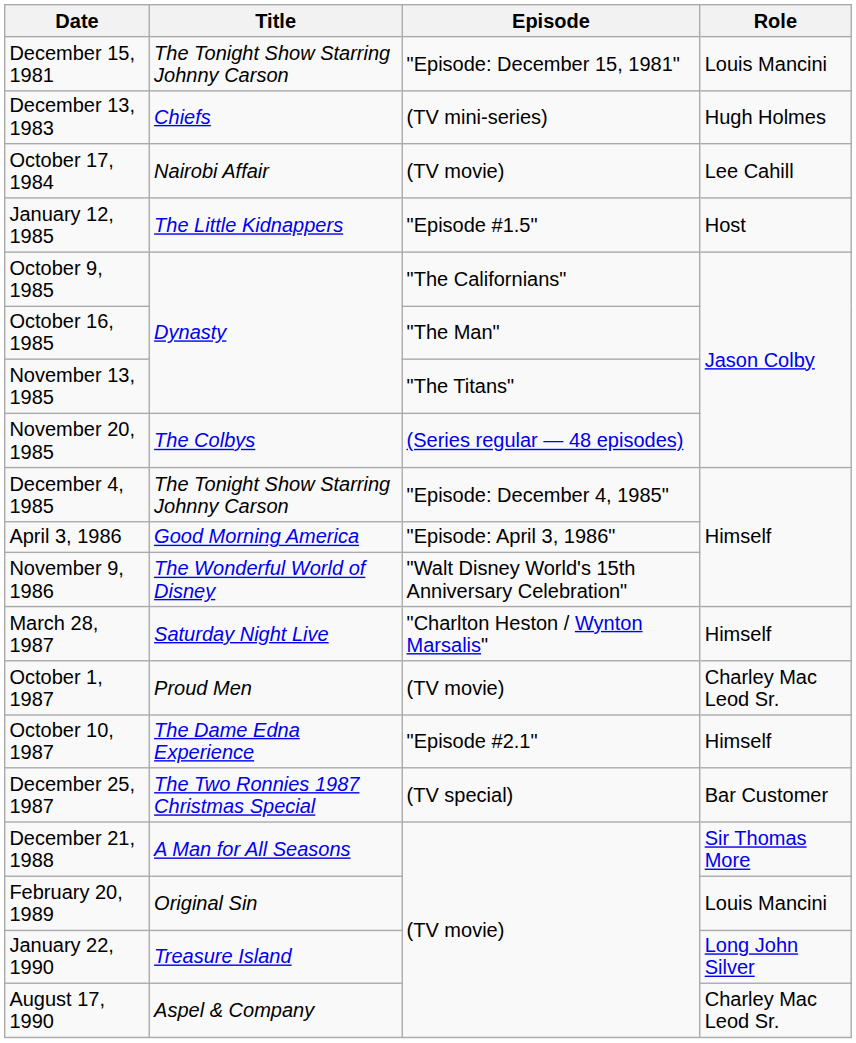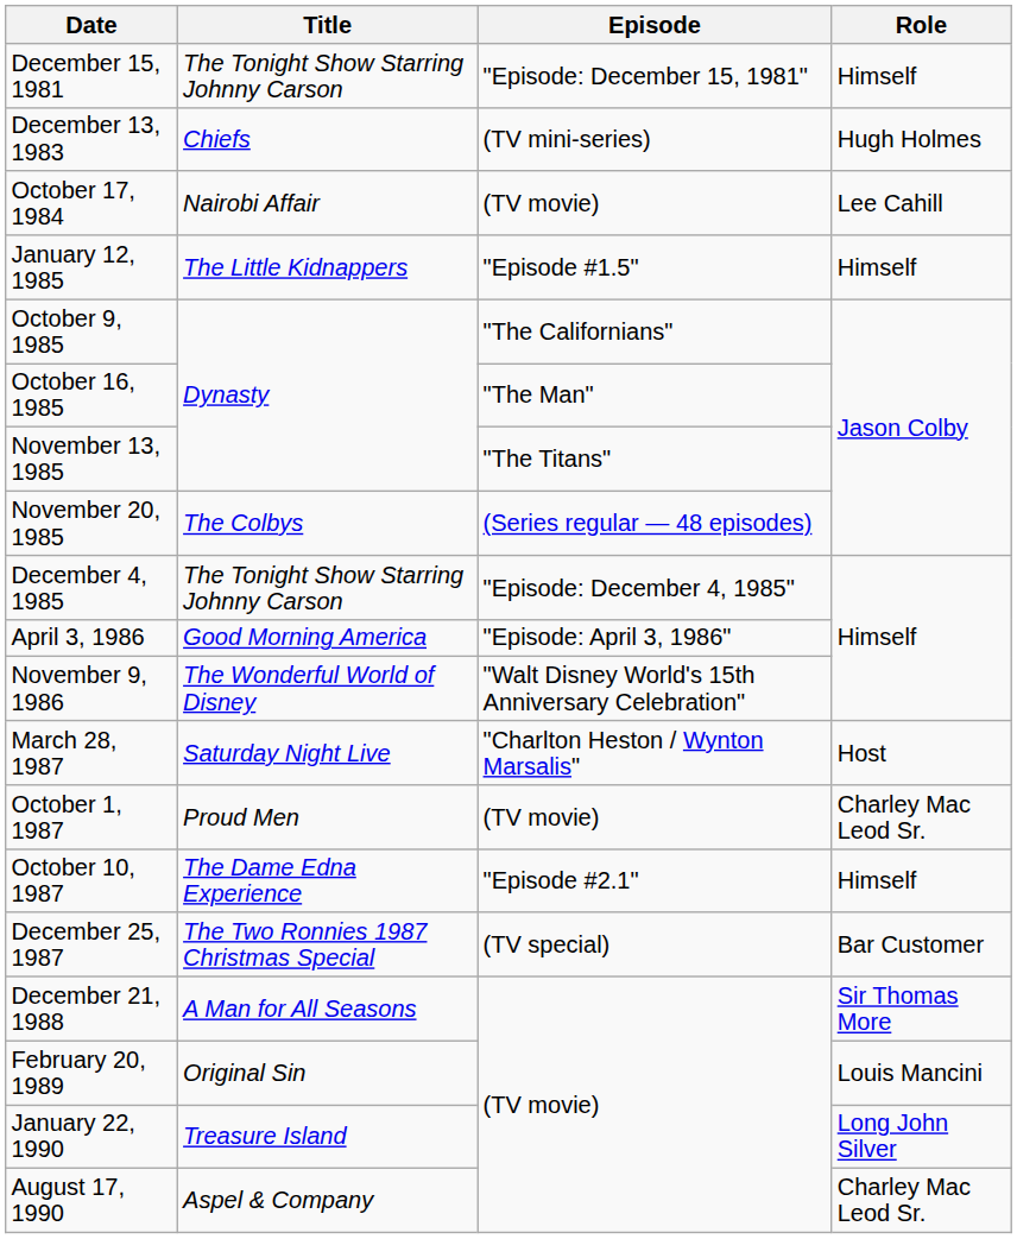 <table class="wikitable" style="font-size:90%;">
 <tr>
 <th>Date</th>
 <th>Title</th>
 <th>Episode</th>
 <th>Role</th>
 </tr>
 <tr>
 <td>December 15, 1981</td>
 <td><em>The Tonight Show Starring Johnny Carson</em></td>
 <td>"Episode: December 15, 1981"</td>
-<td>Louis Mancini</td>
+<td>Himself</td>
 </tr>
 <tr>
 <td>December 13, 1983</td>
 <td><em><a href='#'>Chiefs</a></em></td>
 <td>(TV mini-series)</td>
 <td>Hugh Holmes</td>
 </tr>
 <tr>
 <td>October 17, 1984</td>
 <td><em>Nairobi Affair</em></td>
 <td>(TV movie)</td>
 <td>Lee Cahill</td>
 </tr>
 <tr>
 <td>January 12, 1985</td>
 <td><em><a href='#'>The Little Kidnappers</a></em></td>
 <td>"Episode #1.5"</td>
-<td>Host</td>
+<td>Himself</td>
 </tr>
 <tr>
 <td>October 9, 1985</td>
 <td rowspan="3"><em><a href='#'>Dynasty</a></em></td>
 <td>"The Californians"</td>
 <td rowspan="4"><a href='#'>Jason Colby</a></td>
 </tr>
 <tr>
 <td>October 16, 1985</td>
 <td>"The Man"</td>
 </tr>
 <tr>
 <td>November 13, 1985</td>
 <td>"The Titans"</td>
 </tr>
 <tr>
 <td>November 20, 1985</td>
 <td><em><a href='#'>The Colbys</a></em></td>
 <td><a href='#'>(Series regular — 48 episodes)</a></td>
 </tr>
 <tr>
 <td>December 4, 1985</td>
 <td><em>The Tonight Show Starring Johnny Carson</em></td>
 <td>"Episode: December 4, 1985"</td>
 <td rowspan="3">Himself</td>
 </tr>
 <tr>
 <td>April 3, 1986</td>
 <td><em><a href='#'>Good Morning America</a></em></td>
 <td>"Episode: April 3, 1986"</td>
 </tr>
 <tr>
 <td>November 9, 1986</td>
 <td><em><a href='#'>The Wonderful World of Disney</a></em></td>
 <td>"Walt Disney World's 15th Anniversary Celebration"</td>
 </tr>
 <tr>
 <td>March 28, 1987</td>
 <td><em><a href='#'>Saturday Night Live</a></em></td>
 <td>"Charlton Heston / <a href='#'>Wynton Marsalis</a>"</td>
-<td>Himself</td>
+<td>Host</td>
 </tr>
 <tr>
 <td>October 1, 1987</td>
 <td><em>Proud Men</em></td>
 <td>(TV movie)</td>
 <td>Charley Mac Leod Sr.</td>
 </tr>
 <tr>
 <td>October 10, 1987</td>
 <td><em><a href='#'>The Dame Edna Experience</a></em></td>
 <td>"Episode #2.1"</td>
 <td>Himself</td>
 </tr>
 <tr>
 <td>December 25, 1987</td>
 <td><em><a href='#'>The Two Ronnies 1987 Christmas Special</a></em></td>
 <td>(TV special)</td>
 <td>Bar Customer</td>
 </tr>
 <tr>
 <td>December 21, 1988</td>
 <td><em><a href='#'>A Man for All Seasons</a></em></td>
 <td rowspan="4">(TV movie)</td>
 <td><a href='#'>Sir Thomas More</a></td>
 </tr>
 <tr>
 <td>February 20, 1989</td>
 <td><em>Original Sin</em></td>
 <td>Louis Mancini</td>
 </tr>
 <tr>
 <td>January 22, 1990</td>
 <td><em><a href='#'>Treasure Island</a></em></td>
 <td><a href='#'>Long John Silver</a></td>
 </tr>
 <tr>
 <td>August 17, 1990</td>
 <td><em>Aspel & Company</em></td>
 <td>Charley Mac Leod Sr.</td>
 </tr>
 </table>
